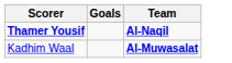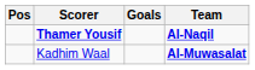 <table class="wikitable">
 <tr>
+<th>Pos</th>
 <th>Scorer</th>
 <th>Goals</th>
 <th>Team</th>
 </tr>
 <tr>
+<td></td>
 <td><strong><a href='#'>Thamer Yousif</a></strong></td>
 <td></td>
 <td><strong><a href='#'>Al-Naqil</a></strong></td>
 </tr>
 <tr>
+<td></td>
 <td><a href='#'>Kadhim Waal</a></td>
 <td></td>
 <td><strong><a href='#'>Al-Muwasalat</a></strong></td>
 </tr>
 </table>
